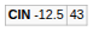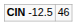 <table class="wikitable" style="margin-right: auto; margin-right: auto; border: none;">
 <tr align="center">
 </tr>
 <tr align="center">
 <td><strong>CIN</strong> -12.5</td>
-<td>43</td>
+<td>46</td>
 </tr>
 </table>
